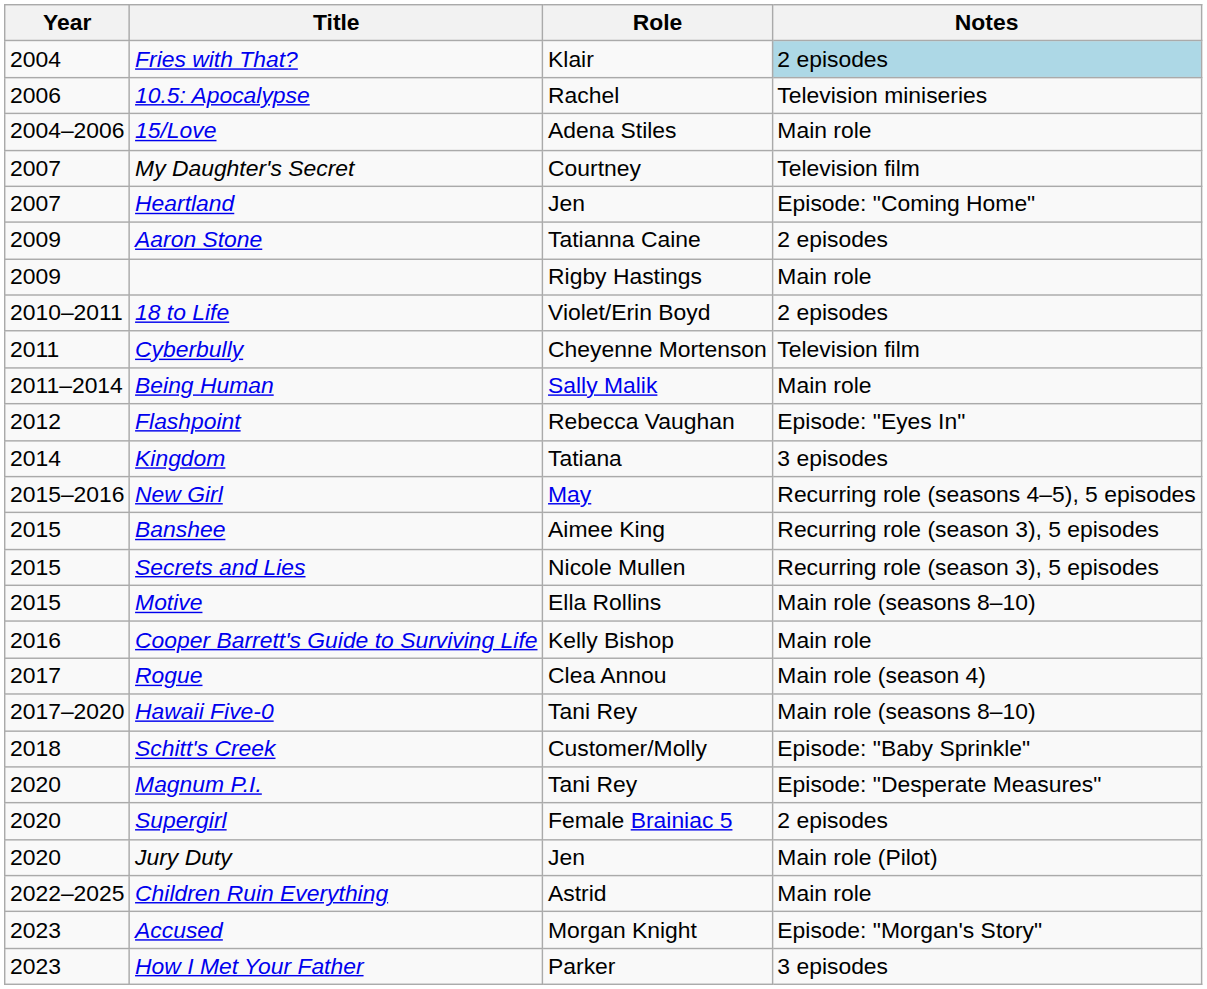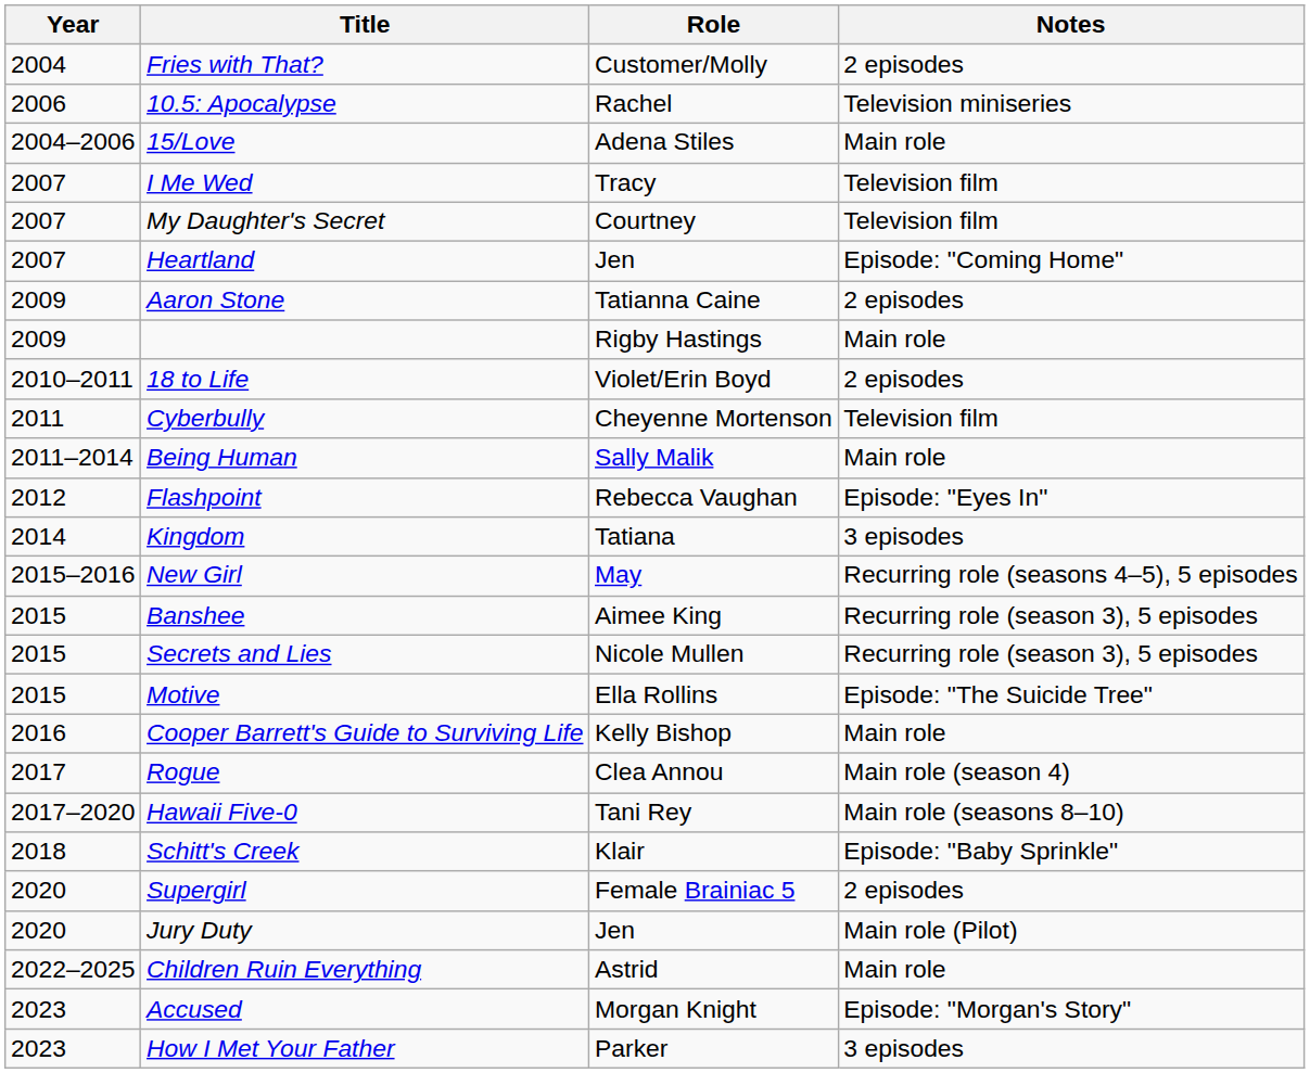 <table class="wikitable sortable">
 <tr>
 <th>Year</th>
 <th>Title</th>
 <th>Role</th>
 <th class="unsortable">Notes</th>
 </tr>
 <tr>
 <td>2004</td>
 <td><em><a href='#'>Fries with That?</a></em></td>
-<td>Klair</td>
-<td style="background: lightblue;">2 episodes</td>
+<td>Customer/Molly</td>
+<td>2 episodes</td>
 </tr>
 <tr>
 <td>2006</td>
 <td><em><a href='#'>10.5: Apocalypse</a></em></td>
 <td>Rachel</td>
 <td>Television miniseries</td>
 </tr>
 <tr>
 <td>2004–2006</td>
 <td><em><a href='#'>15/Love</a></em></td>
 <td>Adena Stiles</td>
 <td>Main role</td>
+</tr>
+<tr>
+<td>2007</td>
+<td><em><a href='#'>I Me Wed</a></em></td>
+<td>Tracy</td>
+<td>Television film</td>
 </tr>
 <tr>
 <td>2007</td>
 <td><em>My Daughter's Secret</em></td>
 <td>Courtney</td>
 <td>Television film</td>
 </tr>
 <tr>
 <td>2007</td>
 <td><em><a href='#'>Heartland</a></em></td>
 <td>Jen</td>
 <td>Episode: "Coming Home"</td>
 </tr>
 <tr>
 <td>2009</td>
 <td><em><a href='#'>Aaron Stone</a></em></td>
 <td>Tatianna Caine</td>
 <td>2 episodes</td>
 </tr>
 <tr>
 <td>2009</td>
 <td><em></em></td>
 <td>Rigby Hastings</td>
 <td>Main role</td>
 </tr>
 <tr>
 <td>2010–2011</td>
 <td><em><a href='#'>18 to Life</a></em></td>
 <td>Violet/Erin Boyd</td>
 <td>2 episodes</td>
 </tr>
 <tr>
 <td>2011</td>
 <td><em><a href='#'>Cyberbully</a></em></td>
 <td>Cheyenne Mortenson</td>
 <td>Television film</td>
 </tr>
 <tr>
 <td>2011–2014</td>
 <td><em><a href='#'>Being Human</a></em></td>
 <td><a href='#'>Sally Malik</a></td>
 <td>Main role</td>
 </tr>
 <tr>
 <td>2012</td>
 <td><em><a href='#'>Flashpoint</a></em></td>
 <td>Rebecca Vaughan</td>
 <td>Episode: "Eyes In"</td>
 </tr>
 <tr>
 <td>2014</td>
 <td><em><a href='#'>Kingdom</a></em></td>
 <td>Tatiana</td>
 <td>3 episodes</td>
 </tr>
 <tr>
 <td>2015–2016</td>
 <td><em><a href='#'>New Girl</a></em></td>
 <td><a href='#'>May</a></td>
 <td>Recurring role (seasons 4–5), 5 episodes</td>
 </tr>
 <tr>
 <td>2015</td>
 <td><em><a href='#'>Banshee</a></em></td>
 <td>Aimee King</td>
 <td>Recurring role (season 3), 5 episodes</td>
 </tr>
 <tr>
 <td>2015</td>
 <td><em><a href='#'>Secrets and Lies</a></em></td>
 <td>Nicole Mullen</td>
 <td>Recurring role (season 3), 5 episodes</td>
 </tr>
 <tr>
 <td>2015</td>
 <td><em><a href='#'>Motive</a></em></td>
 <td>Ella Rollins</td>
-<td>Main role (seasons 8–10)</td>
+<td>Episode: "The Suicide Tree"</td>
 </tr>
 <tr>
 <td>2016</td>
 <td><em><a href='#'>Cooper Barrett's Guide to Surviving Life</a></em></td>
 <td>Kelly Bishop</td>
 <td>Main role</td>
 </tr>
 <tr>
 <td>2017</td>
 <td><em><a href='#'>Rogue</a></em></td>
 <td>Clea Annou</td>
 <td>Main role (season 4)</td>
 </tr>
 <tr>
 <td>2017–2020</td>
 <td><em><a href='#'>Hawaii Five-0</a></em></td>
 <td>Tani Rey</td>
 <td>Main role (seasons 8–10)</td>
 </tr>
 <tr>
 <td>2018</td>
 <td><em><a href='#'>Schitt's Creek</a></em></td>
-<td>Customer/Molly</td>
+<td>Klair</td>
 <td>Episode: "Baby Sprinkle"</td>
-</tr>
-<tr>
-<td>2020</td>
-<td><em><a href='#'>Magnum P.I.</a></em></td>
-<td>Tani Rey</td>
-<td>Episode: "Desperate Measures"</td>
 </tr>
 <tr>
 <td>2020</td>
 <td><em><a href='#'>Supergirl</a></em></td>
 <td>Female <a href='#'>Brainiac 5</a></td>
 <td>2 episodes</td>
 </tr>
 <tr>
 <td>2020</td>
 <td><em>Jury Duty</em></td>
 <td>Jen</td>
 <td>Main role (Pilot)</td>
 </tr>
 <tr>
 <td>2022–2025</td>
 <td><em><a href='#'>Children Ruin Everything</a></em></td>
 <td>Astrid</td>
 <td>Main role</td>
 </tr>
 <tr>
 <td>2023</td>
 <td><em><a href='#'>Accused</a></em></td>
 <td>Morgan Knight</td>
 <td>Episode: "Morgan's Story"</td>
 </tr>
 <tr>
 <td>2023</td>
 <td><em><a href='#'>How I Met Your Father</a></em></td>
 <td>Parker</td>
 <td>3 episodes</td>
 </tr>
 </table>
